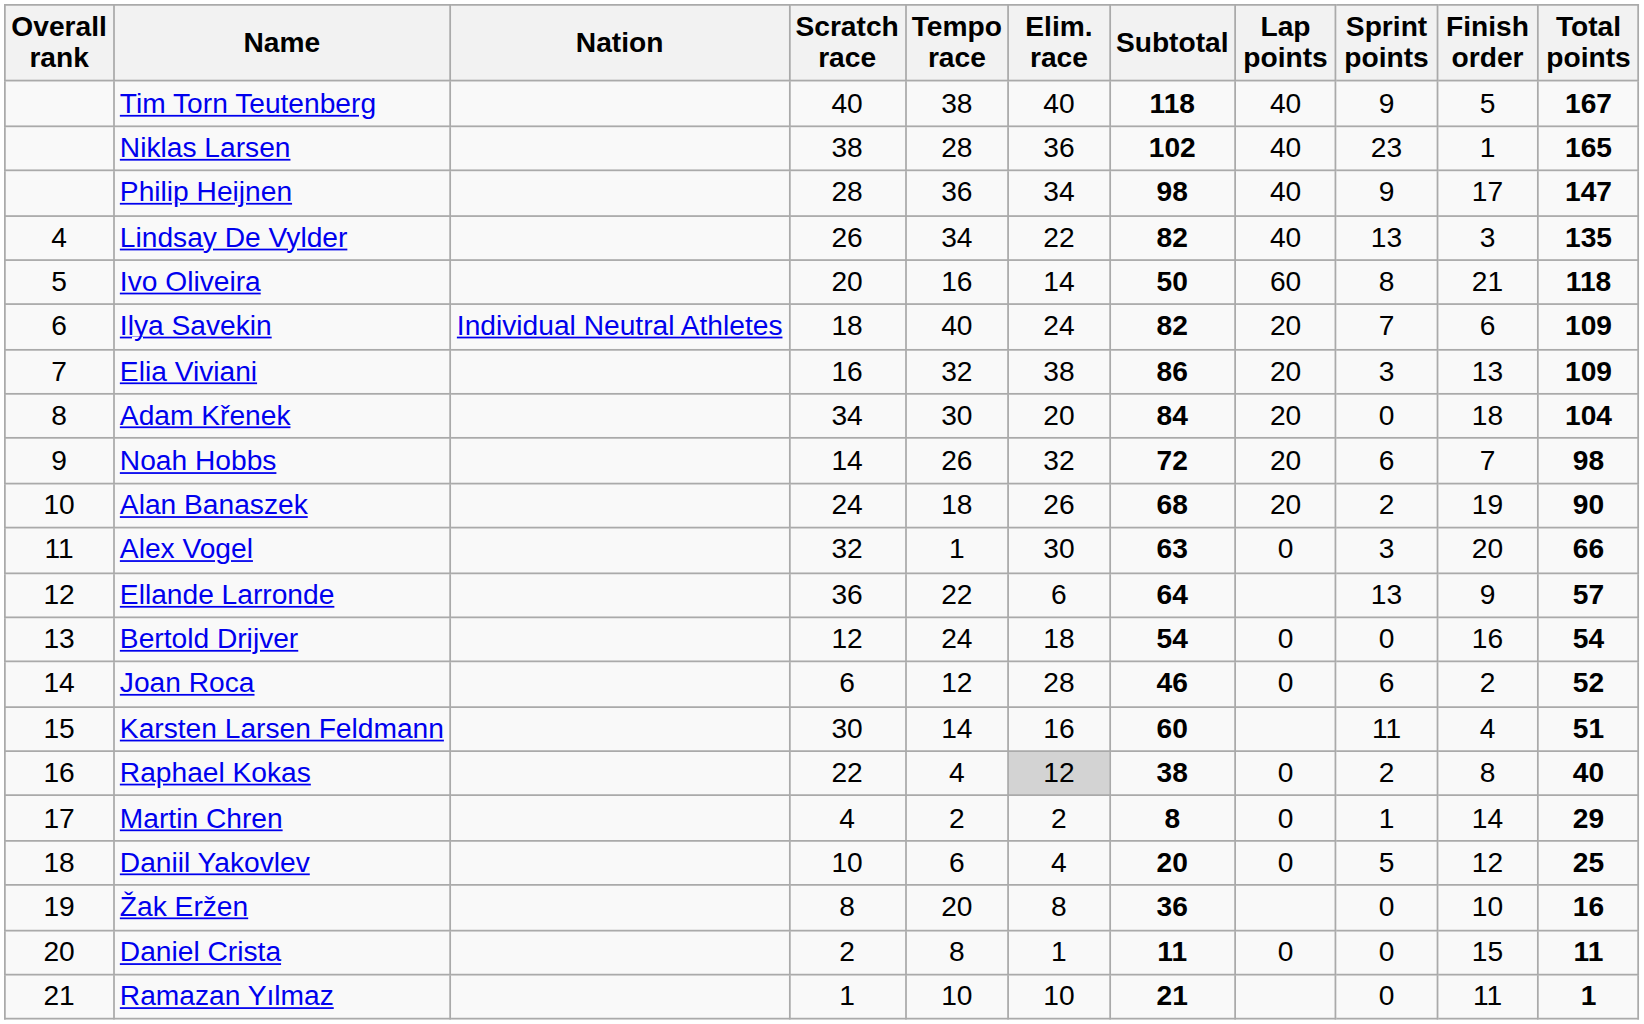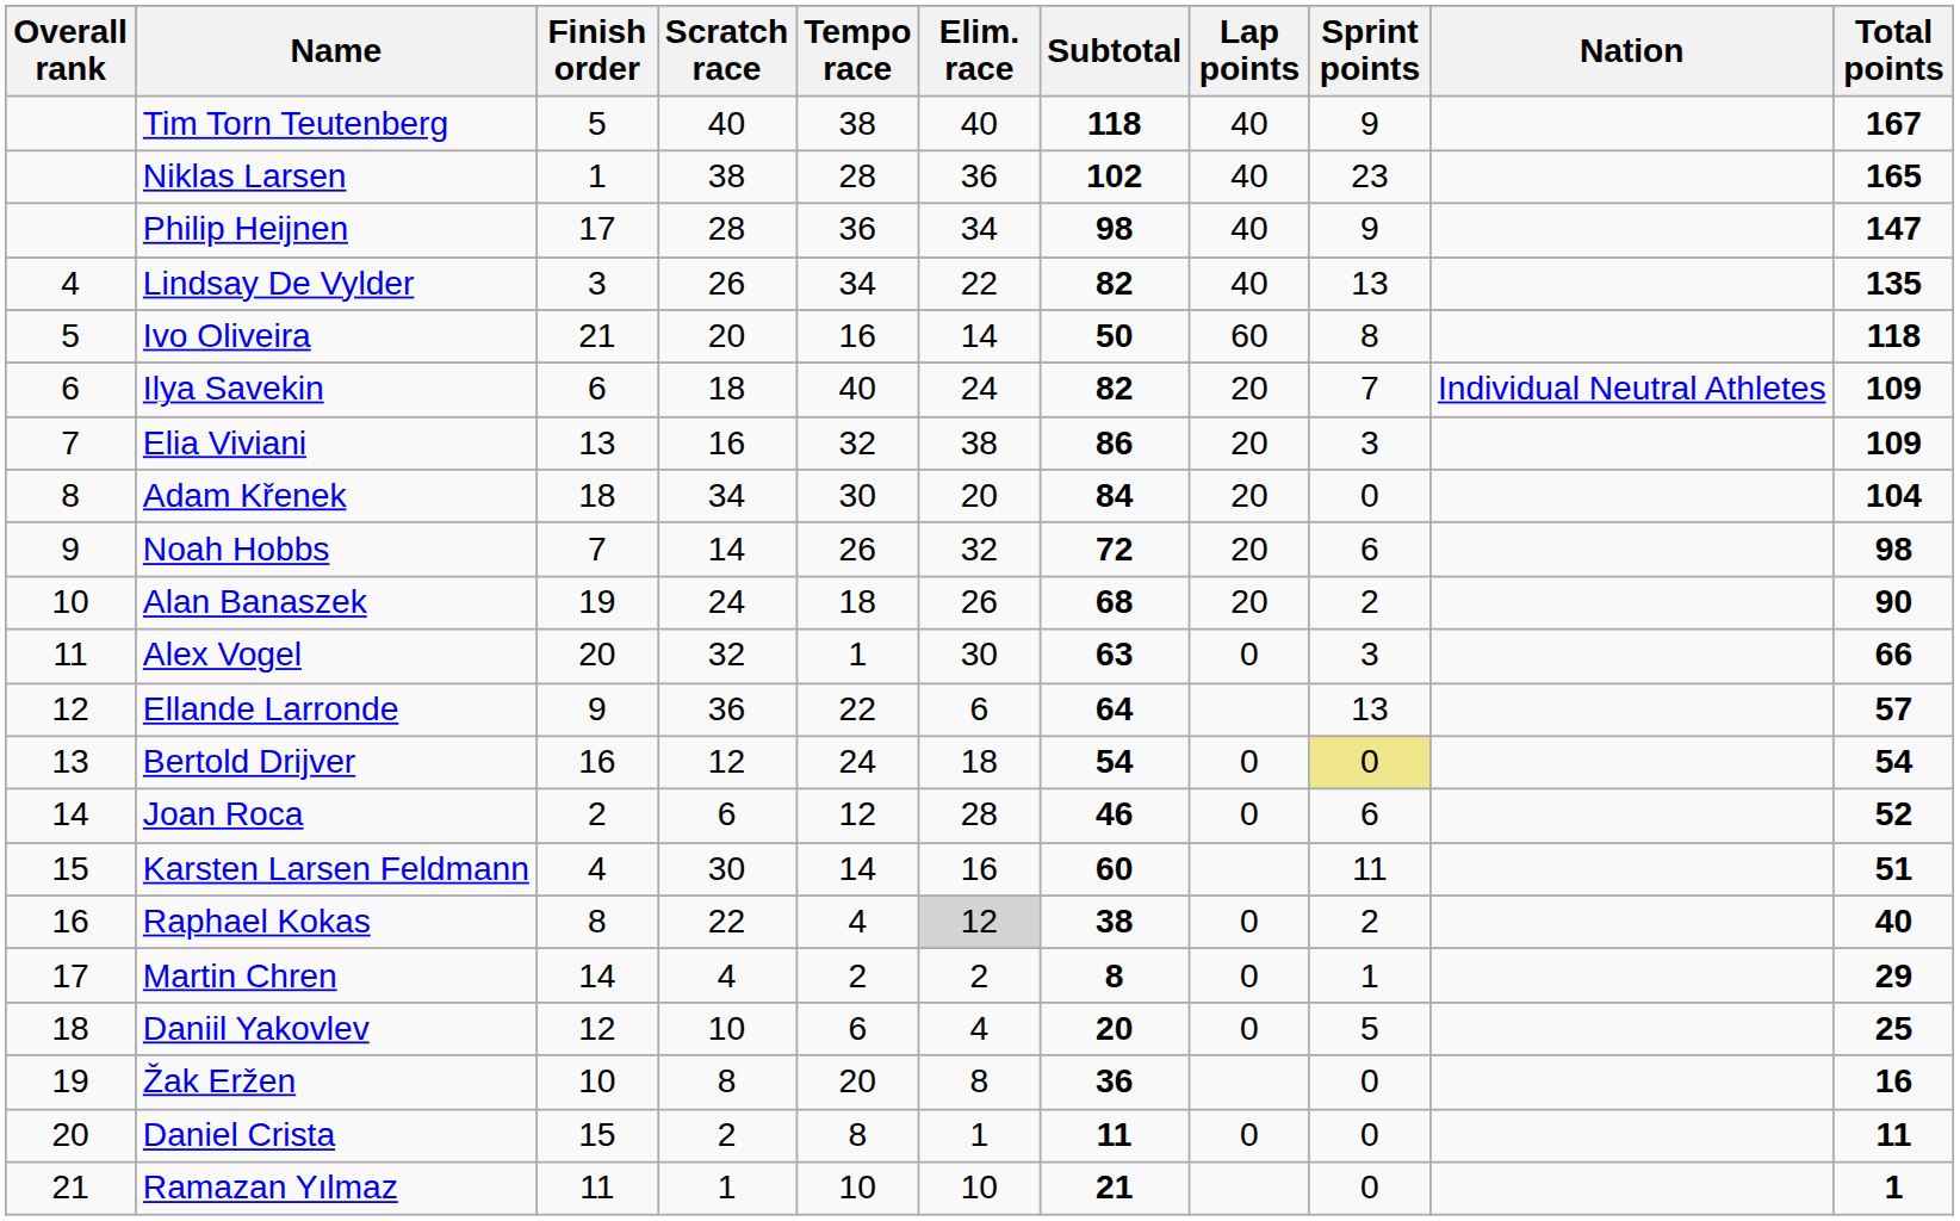 <table class="wikitable sortable" style="text-align:center">
 <tr>
 <th width=50>Overall rank</th>
 <th>Name</th>
-<th>Nation</th>
+<th width=50>Finish order</th>
 <th width=50>Scratch race</th>
 <th width=50>Tempo race</th>
 <th width=50>Elim. race</th>
 <th width=50>Subtotal</th>
 <th width=50>Lap points</th>
 <th width=50>Sprint points</th>
-<th width=50>Finish order</th>
+<th>Nation</th>
 <th width=50>Total points</th>
 </tr>
 <tr>
 <td></td>
 <td align=left><a href='#'>Tim Torn Teutenberg</a></td>
-<td align=left></td>
+<td>5</td>
 <td>40</td>
 <td>38</td>
 <td>40</td>
 <td><strong>118</strong></td>
 <td>40</td>
 <td>9</td>
-<td>5</td>
+<td align=left></td>
 <td><strong>167</strong></td>
 </tr>
 <tr>
 <td></td>
 <td align=left><a href='#'>Niklas Larsen</a></td>
-<td align=left></td>
+<td>1</td>
 <td>38</td>
 <td>28</td>
 <td>36</td>
 <td><strong>102</strong></td>
 <td>40</td>
 <td>23</td>
-<td>1</td>
+<td align=left></td>
 <td><strong>165</strong></td>
 </tr>
 <tr>
 <td></td>
 <td align=left><a href='#'>Philip Heijnen</a></td>
-<td align=left></td>
+<td>17</td>
 <td>28</td>
 <td>36</td>
 <td>34</td>
 <td><strong>98</strong></td>
 <td>40</td>
 <td>9</td>
-<td>17</td>
+<td align=left></td>
 <td><strong>147</strong></td>
 </tr>
 <tr>
 <td>4</td>
 <td align=left><a href='#'>Lindsay De Vylder</a></td>
-<td align=left></td>
+<td>3</td>
 <td>26</td>
 <td>34</td>
 <td>22</td>
 <td><strong>82</strong></td>
 <td>40</td>
 <td>13</td>
-<td>3</td>
+<td align=left></td>
 <td><strong>135</strong></td>
 </tr>
 <tr>
 <td>5</td>
 <td align=left><a href='#'>Ivo Oliveira</a></td>
-<td align=left></td>
+<td>21</td>
 <td>20</td>
 <td>16</td>
 <td>14</td>
 <td><strong>50</strong></td>
 <td>60</td>
 <td>8</td>
-<td>21</td>
+<td align=left></td>
 <td><strong>118</strong></td>
 </tr>
 <tr>
 <td>6</td>
 <td align=left><a href='#'>Ilya Savekin</a></td>
-<td align=left><a href='#'>Individual Neutral Athletes</a></td>
+<td>6</td>
 <td>18</td>
 <td>40</td>
 <td>24</td>
 <td><strong>82</strong></td>
 <td>20</td>
 <td>7</td>
-<td>6</td>
+<td align=left><a href='#'>Individual Neutral Athletes</a></td>
 <td><strong>109</strong></td>
 </tr>
 <tr>
 <td>7</td>
 <td align=left><a href='#'>Elia Viviani</a></td>
-<td align=left></td>
+<td>13</td>
 <td>16</td>
 <td>32</td>
 <td>38</td>
 <td><strong>86</strong></td>
 <td>20</td>
 <td>3</td>
-<td>13</td>
+<td align=left></td>
 <td><strong>109</strong></td>
 </tr>
 <tr>
 <td>8</td>
 <td align=left><a href='#'>Adam Křenek</a></td>
-<td align=left></td>
+<td>18</td>
 <td>34</td>
 <td>30</td>
 <td>20</td>
 <td><strong>84</strong></td>
 <td>20</td>
 <td>0</td>
-<td>18</td>
+<td align=left></td>
 <td><strong>104</strong></td>
 </tr>
 <tr>
 <td>9</td>
 <td align=left><a href='#'>Noah Hobbs</a></td>
-<td align=left></td>
+<td>7</td>
 <td>14</td>
 <td>26</td>
 <td>32</td>
 <td><strong>72</strong></td>
 <td>20</td>
 <td>6</td>
-<td>7</td>
+<td align=left></td>
 <td><strong>98</strong></td>
 </tr>
 <tr>
 <td>10</td>
 <td align=left><a href='#'>Alan Banaszek</a></td>
-<td align=left></td>
+<td>19</td>
 <td>24</td>
 <td>18</td>
 <td>26</td>
 <td><strong>68</strong></td>
 <td>20</td>
 <td>2</td>
-<td>19</td>
+<td align=left></td>
 <td><strong>90</strong></td>
 </tr>
 <tr>
 <td>11</td>
 <td align=left><a href='#'>Alex Vogel</a></td>
-<td align=left></td>
+<td>20</td>
 <td>32</td>
 <td>1</td>
 <td>30</td>
 <td><strong>63</strong></td>
 <td>0</td>
 <td>3</td>
-<td>20</td>
+<td align=left></td>
 <td><strong>66</strong></td>
 </tr>
 <tr>
 <td>12</td>
 <td align=left><a href='#'>Ellande Larronde</a></td>
-<td align=left></td>
+<td>9</td>
 <td>36</td>
 <td>22</td>
 <td>6</td>
 <td><strong>64</strong></td>
 <td></td>
 <td>13</td>
-<td>9</td>
+<td align=left></td>
 <td><strong>57</strong></td>
 </tr>
 <tr>
 <td>13</td>
 <td align=left><a href='#'>Bertold Drijver</a></td>
-<td align=left></td>
+<td>16</td>
 <td>12</td>
 <td>24</td>
 <td>18</td>
 <td><strong>54</strong></td>
 <td>0</td>
-<td>0</td>
-<td>16</td>
+<td style="background: khaki;">0</td>
+<td align=left></td>
 <td><strong>54</strong></td>
 </tr>
 <tr>
 <td>14</td>
 <td align=left><a href='#'>Joan Roca</a></td>
-<td align=left></td>
+<td>2</td>
 <td>6</td>
 <td>12</td>
 <td>28</td>
 <td><strong>46</strong></td>
 <td>0</td>
 <td>6</td>
-<td>2</td>
+<td align=left></td>
 <td><strong>52</strong></td>
 </tr>
 <tr>
 <td>15</td>
 <td align=left><a href='#'>Karsten Larsen Feldmann</a></td>
-<td align=left></td>
+<td>4</td>
 <td>30</td>
 <td>14</td>
 <td>16</td>
 <td><strong>60</strong></td>
 <td></td>
 <td>11</td>
-<td>4</td>
+<td align=left></td>
 <td><strong>51</strong></td>
 </tr>
 <tr>
 <td>16</td>
 <td align=left><a href='#'>Raphael Kokas</a></td>
-<td align=left></td>
+<td>8</td>
 <td>22</td>
 <td>4</td>
 <td style="background: lightgrey;">12</td>
 <td><strong>38</strong></td>
 <td>0</td>
 <td>2</td>
-<td>8</td>
+<td align=left></td>
 <td><strong>40</strong></td>
 </tr>
 <tr>
 <td>17</td>
 <td align=left><a href='#'>Martin Chren</a></td>
-<td align=left></td>
+<td>14</td>
 <td>4</td>
 <td>2</td>
 <td>2</td>
 <td><strong>8</strong></td>
 <td>0</td>
 <td>1</td>
-<td>14</td>
+<td align=left></td>
 <td><strong>29</strong></td>
 </tr>
 <tr>
 <td>18</td>
 <td align=left><a href='#'>Daniil Yakovlev</a></td>
-<td align=left></td>
+<td>12</td>
 <td>10</td>
 <td>6</td>
 <td>4</td>
 <td><strong>20</strong></td>
 <td>0</td>
 <td>5</td>
-<td>12</td>
+<td align=left></td>
 <td><strong>25</strong></td>
 </tr>
 <tr>
 <td>19</td>
 <td align=left><a href='#'>Žak Eržen</a></td>
-<td align=left></td>
+<td>10</td>
 <td>8</td>
 <td>20</td>
 <td>8</td>
 <td><strong>36</strong></td>
 <td></td>
 <td>0</td>
-<td>10</td>
+<td align=left></td>
 <td><strong>16</strong></td>
 </tr>
 <tr>
 <td>20</td>
 <td align=left><a href='#'>Daniel Crista</a></td>
-<td align=left></td>
+<td>15</td>
 <td>2</td>
 <td>8</td>
 <td>1</td>
 <td><strong>11</strong></td>
 <td>0</td>
 <td>0</td>
-<td>15</td>
+<td align=left></td>
 <td><strong>11</strong></td>
 </tr>
 <tr>
 <td>21</td>
 <td align=left><a href='#'>Ramazan Yılmaz</a></td>
-<td align=left></td>
+<td>11</td>
 <td>1</td>
 <td>10</td>
 <td>10</td>
 <td><strong>21</strong></td>
 <td></td>
 <td>0</td>
-<td>11</td>
+<td align=left></td>
 <td><strong>1</strong></td>
 </tr>
 </table>
